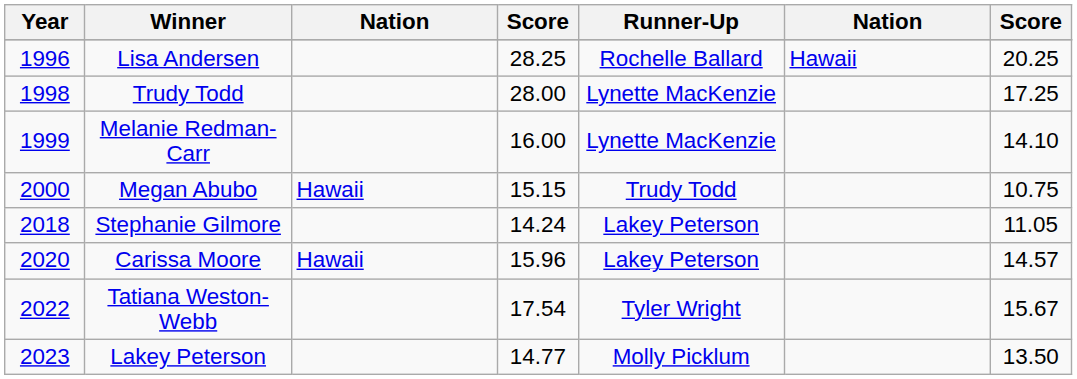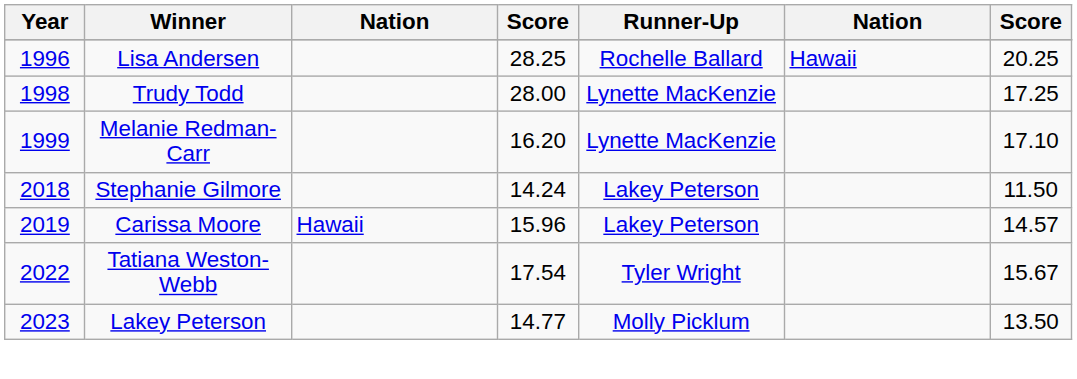 <table class="wikitable" border="1">
 <tr>
 <th width=50>Year</th>
 <th width=140>Winner</th>
 <th width=140>Nation</th>
 <th width=50>Score</th>
 <th width=140>Runner-Up</th>
 <th width=140>Nation</th>
 <th width=50>Score</th>
 </tr>
 <tr>
 </tr>
 <tr>
 <td align=center><a href='#'>1996</a></td>
 <td align=center><a href='#'>Lisa Andersen</a></td>
 <td></td>
 <td align=center>28.25</td>
 <td align=center><a href='#'>Rochelle Ballard</a></td>
 <td> <a href='#'>Hawaii</a></td>
 <td align=center>20.25</td>
 </tr>
 <tr>
 <td align=center><a href='#'>1998</a></td>
 <td align=center><a href='#'>Trudy Todd</a></td>
 <td></td>
 <td align=center>28.00</td>
 <td align=center><a href='#'>Lynette MacKenzie</a></td>
 <td></td>
 <td align=center>17.25</td>
 </tr>
 <tr>
 <td align=center><a href='#'>1999</a></td>
 <td align=center><a href='#'>Melanie Redman-Carr</a></td>
 <td></td>
-<td align=center>16.00</td>
+<td align=center>16.20</td>
 <td align=center><a href='#'>Lynette MacKenzie</a></td>
 <td></td>
-<td align=center>14.10</td>
-</tr>
-<tr>
-<td align=center><a href='#'>2000</a></td>
-<td align=center><a href='#'>Megan Abubo</a></td>
-<td> <a href='#'>Hawaii</a></td>
-<td align=center>15.15</td>
-<td align=center><a href='#'>Trudy Todd</a></td>
-<td></td>
-<td align=center>10.75</td>
+<td align=center>17.10</td>
 </tr>
 <tr>
 <td align=center><a href='#'>2018</a></td>
 <td align=center><a href='#'>Stephanie Gilmore</a></td>
 <td></td>
 <td align=center>14.24</td>
 <td align=center><a href='#'>Lakey Peterson</a></td>
 <td></td>
-<td align=center>11.05</td>
+<td align=center>11.50</td>
 </tr>
 <tr>
-<td align=center><a href='#'>2020</a></td>
+<td align=center><a href='#'>2019</a></td>
 <td align=center><a href='#'>Carissa Moore</a></td>
 <td> <a href='#'>Hawaii</a></td>
 <td align=center>15.96</td>
 <td align=center><a href='#'>Lakey Peterson</a></td>
 <td></td>
 <td align=center>14.57</td>
 </tr>
 <tr>
 <td align=center><a href='#'>2022</a></td>
 <td align=center><a href='#'>Tatiana Weston-Webb</a></td>
 <td></td>
 <td align=center>17.54</td>
 <td align=center><a href='#'>Tyler Wright</a></td>
 <td></td>
 <td align=center>15.67</td>
 </tr>
 <tr>
 <td align=center><a href='#'>2023</a></td>
 <td align=center><a href='#'>Lakey Peterson</a></td>
 <td></td>
 <td align=center>14.77</td>
 <td align=center><a href='#'>Molly Picklum</a></td>
 <td></td>
 <td align=center>13.50</td>
 </tr>
 </table>
